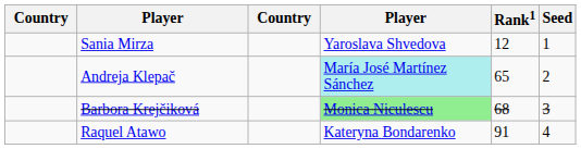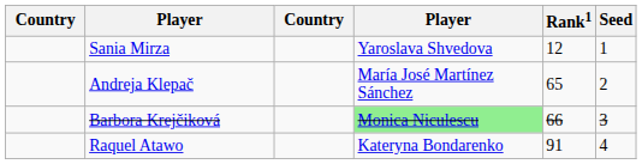 <table class="sortable wikitable">
 <tr>
 <th width="70">Country</th>
 <th width="175">Player</th>
 <th width="70">Country</th>
 <th width="175">Player</th>
 <th>Rank<sup>1</sup></th>
 <th>Seed</th>
 </tr>
 <tr>
 <td></td>
 <td><a href='#'>Sania Mirza</a></td>
 <td></td>
 <td><a href='#'>Yaroslava Shvedova</a></td>
 <td>12</td>
 <td>1</td>
 </tr>
 <tr>
 <td></td>
 <td><a href='#'>Andreja Klepač</a></td>
 <td></td>
-<td style="background: paleturquoise;"><a href='#'>María José Martínez Sánchez</a></td>
+<td><a href='#'>María José Martínez Sánchez</a></td>
 <td>65</td>
 <td>2</td>
 </tr>
 <tr>
 <td><s></s></td>
 <td><s><a href='#'>Barbora Krejčiková</a></s></td>
 <td><s></s></td>
 <td style="background: lightgreen;"><s><a href='#'>Monica Niculescu</a></s></td>
-<td><s>68</s></td>
+<td><s>66</s></td>
 <td><s>3</s></td>
 </tr>
 <tr>
 <td></td>
 <td><a href='#'>Raquel Atawo</a></td>
 <td></td>
 <td><a href='#'>Kateryna Bondarenko</a></td>
 <td>91</td>
 <td>4</td>
 </tr>
 </table>
